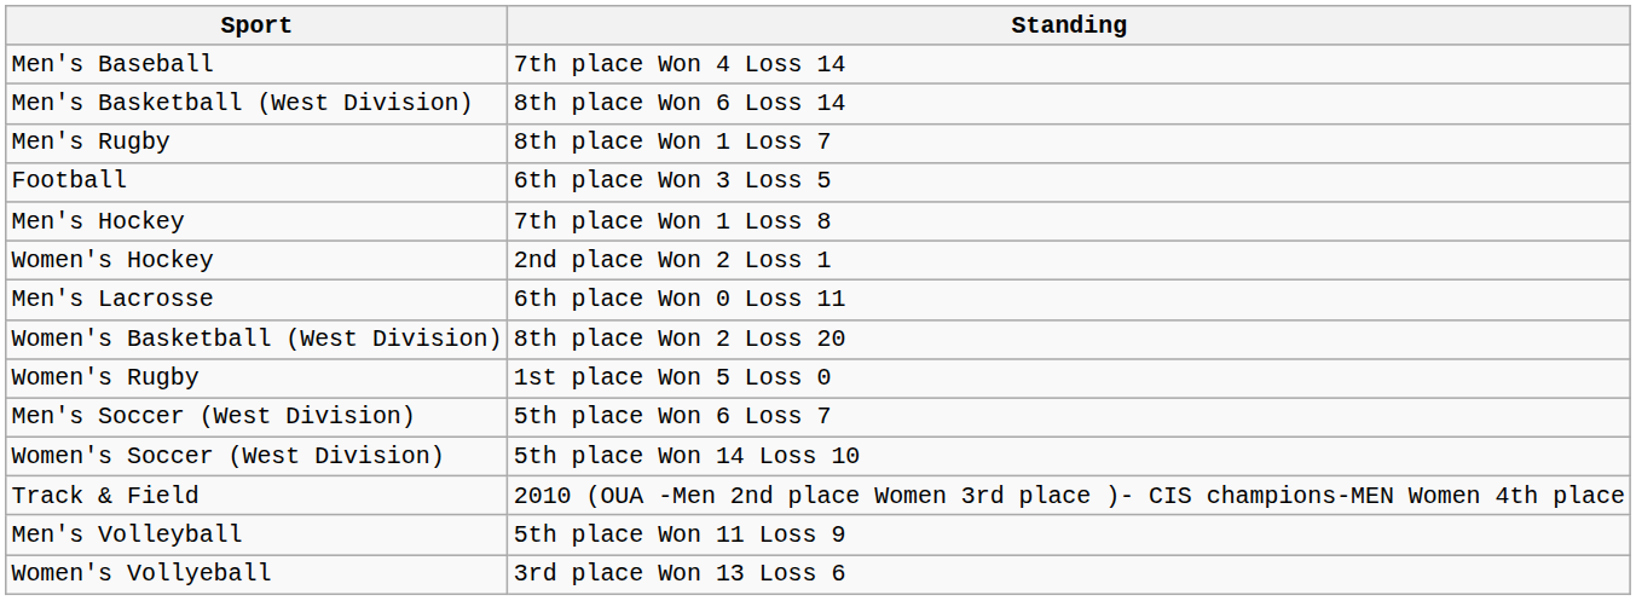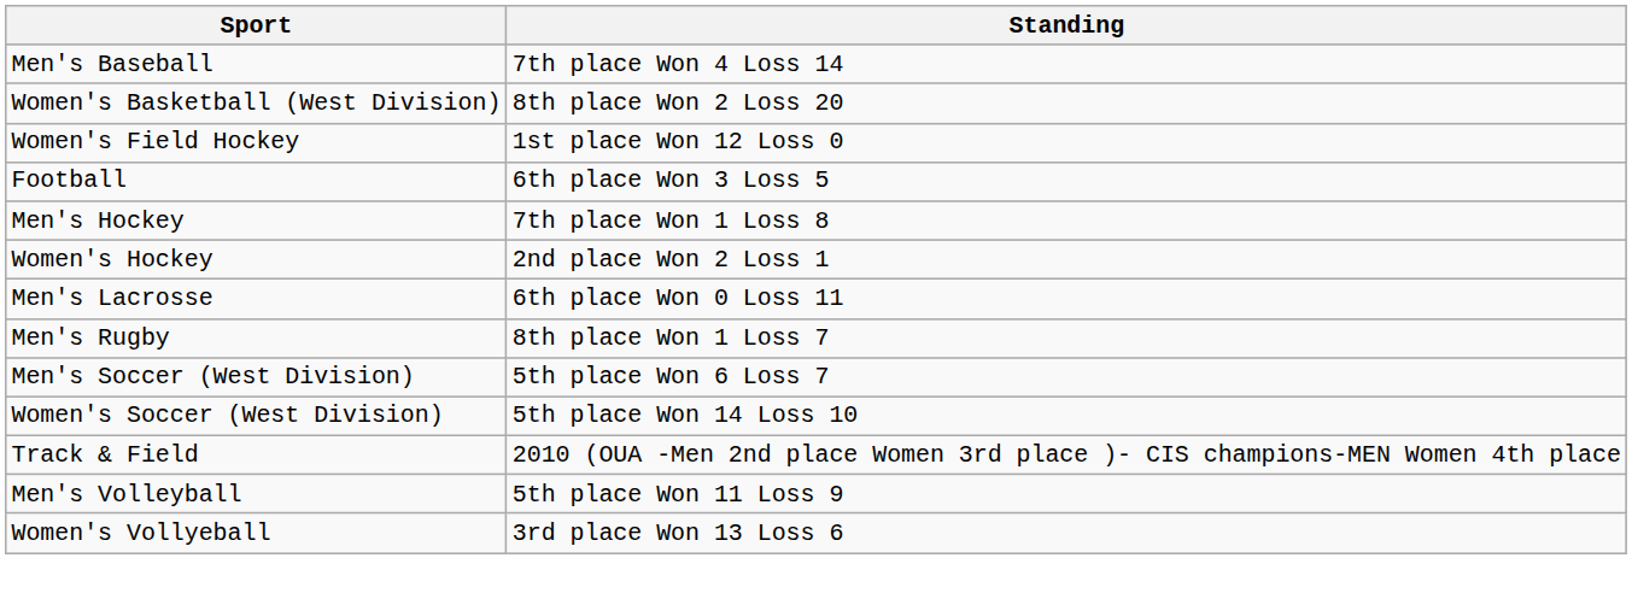 <table class="wikitable">
 <tr>
 <th>Sport</th>
 <th>Standing</th>
 </tr>
 <tr>
 <td>Men's Baseball</td>
 <td>7th place Won 4 Loss 14</td>
 </tr>
 <tr>
-<td>Men's Basketball (West Division)</td>
-<td>8th place Won 6 Loss 14</td>
+<td>Women's Basketball (West Division)</td>
+<td>8th place Won 2 Loss 20</td>
 </tr>
 <tr>
-<td>Men's Rugby</td>
-<td>8th place Won 1 Loss 7</td>
+<td>Women's Field Hockey</td>
+<td>1st place Won 12 Loss 0</td>
 </tr>
 <tr>
 <td>Football</td>
 <td>6th place Won 3 Loss 5</td>
 </tr>
 <tr>
 <td>Men's Hockey</td>
 <td>7th place Won 1 Loss 8</td>
 </tr>
 <tr>
 <td>Women's Hockey</td>
 <td>2nd place Won 2 Loss 1</td>
 </tr>
 <tr>
 <td>Men's Lacrosse</td>
 <td>6th place Won 0 Loss 11</td>
 </tr>
 <tr>
-<td>Women's Basketball (West Division)</td>
-<td>8th place Won 2 Loss 20</td>
-</tr>
-<tr>
-<td>Women's Rugby</td>
-<td>1st place Won 5 Loss 0</td>
+<td>Men's Rugby</td>
+<td>8th place Won 1 Loss 7</td>
 </tr>
 <tr>
 <td>Men's Soccer (West Division)</td>
 <td>5th place Won 6 Loss 7</td>
 </tr>
 <tr>
 <td>Women's Soccer (West Division)</td>
 <td>5th place Won 14 Loss 10</td>
 </tr>
 <tr>
 <td>Track & Field</td>
 <td>2010 (OUA -Men 2nd place Women 3rd place )- CIS champions-MEN Women 4th place</td>
 </tr>
 <tr>
 <td>Men's Volleyball</td>
 <td>5th place Won 11 Loss 9</td>
 </tr>
 <tr>
 <td>Women's Vollyeball</td>
 <td>3rd place Won 13 Loss 6</td>
 </tr>
 </table>
